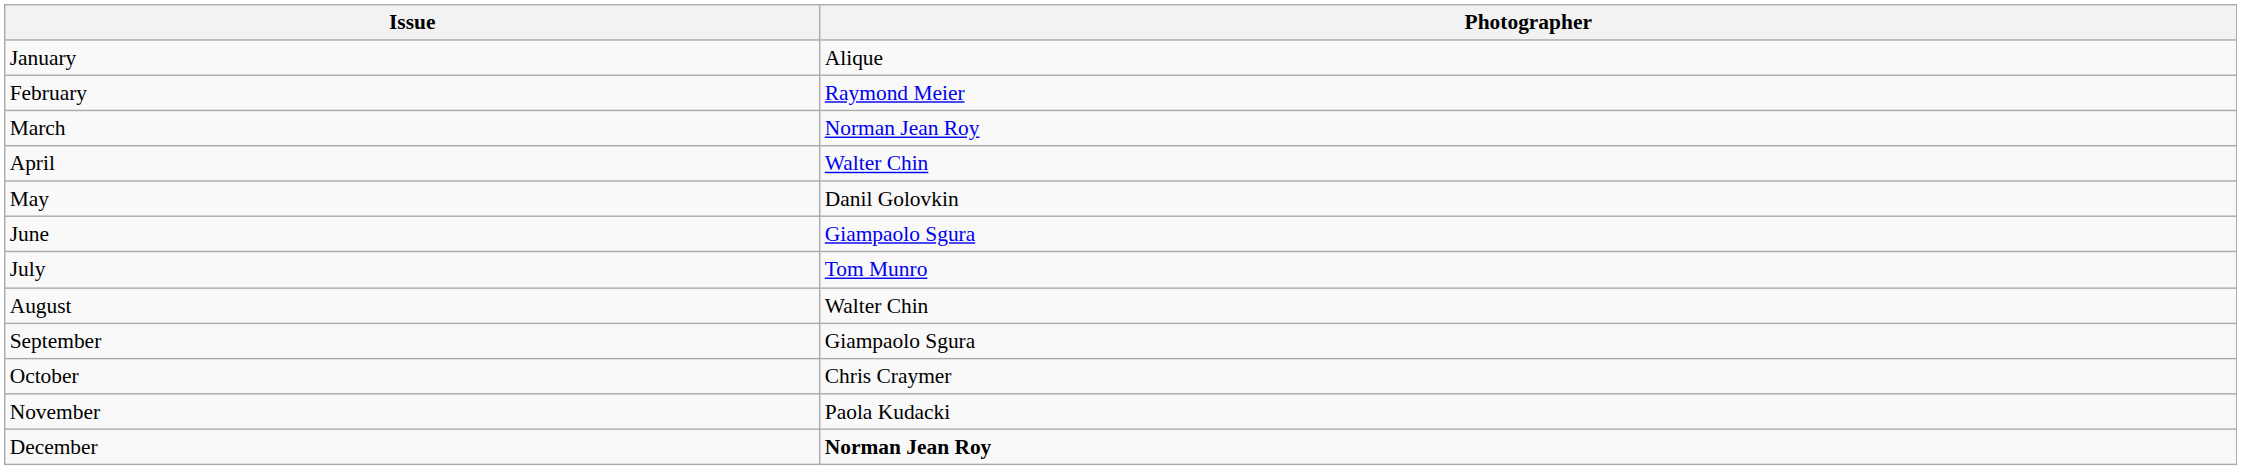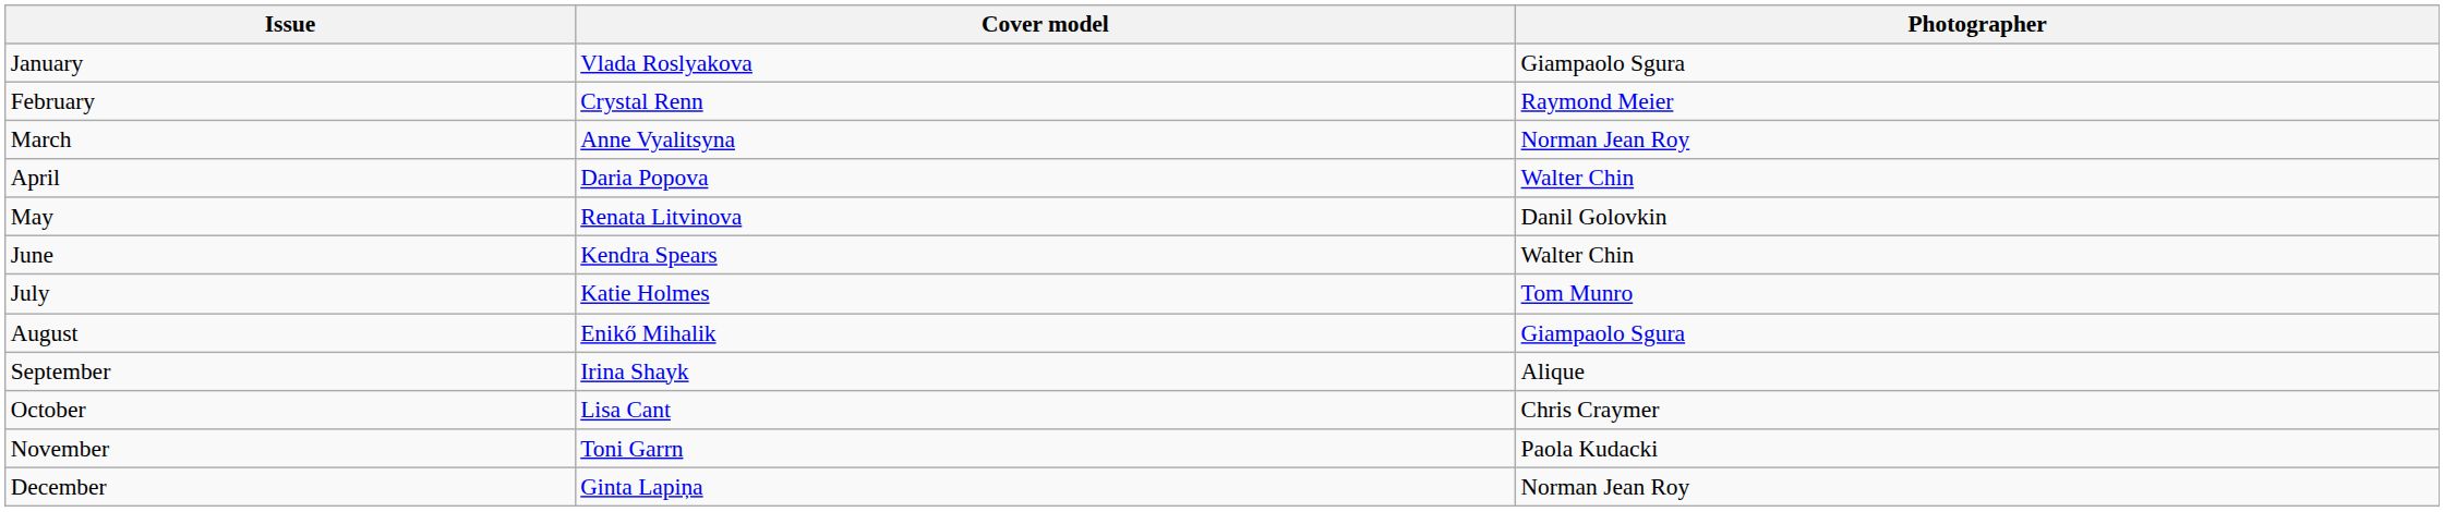 <table class="sortable wikitable"  style="font-size:95%; width:100%;">
 <tr>
 <th style="text-align:center;">Issue</th>
+<th style="text-align:center;">Cover model</th>
 <th style="text-align:center;">Photographer</th>
 </tr>
 <tr>
 <td>January</td>
-<td>Alique</td>
+<td><a href='#'>Vlada Roslyakova</a></td>
+<td>Giampaolo Sgura</td>
 </tr>
 <tr>
 <td>February</td>
+<td><a href='#'>Crystal Renn</a></td>
 <td><a href='#'>Raymond Meier</a></td>
 </tr>
 <tr>
 <td>March</td>
+<td><a href='#'>Anne Vyalitsyna</a></td>
 <td><a href='#'>Norman Jean Roy</a></td>
 </tr>
 <tr>
 <td>April</td>
+<td><a href='#'>Daria Popova</a></td>
 <td><a href='#'>Walter Chin</a></td>
 </tr>
 <tr>
 <td>May</td>
+<td><a href='#'>Renata Litvinova</a></td>
 <td>Danil Golovkin</td>
 </tr>
 <tr>
 <td>June</td>
-<td><a href='#'>Giampaolo Sgura</a></td>
+<td><a href='#'>Kendra Spears</a></td>
+<td>Walter Chin</td>
 </tr>
 <tr>
 <td>July</td>
+<td><a href='#'>Katie Holmes</a></td>
 <td><a href='#'>Tom Munro</a></td>
 </tr>
 <tr>
 <td>August</td>
-<td>Walter Chin</td>
+<td><a href='#'>Enikő Mihalik</a></td>
+<td><a href='#'>Giampaolo Sgura</a></td>
 </tr>
 <tr>
 <td>September</td>
-<td>Giampaolo Sgura</td>
+<td><a href='#'>Irina Shayk</a></td>
+<td>Alique</td>
 </tr>
 <tr>
 <td>October</td>
+<td><a href='#'>Lisa Cant</a></td>
 <td>Chris Craymer</td>
 </tr>
 <tr>
 <td>November</td>
+<td><a href='#'>Toni Garrn</a></td>
 <td>Paola Kudacki</td>
 </tr>
 <tr>
 <td>December</td>
-<td><strong>Norman Jean Roy</strong></td>
+<td><a href='#'>Ginta Lapiņa</a></td>
+<td>Norman Jean Roy</td>
 </tr>
 </table>
